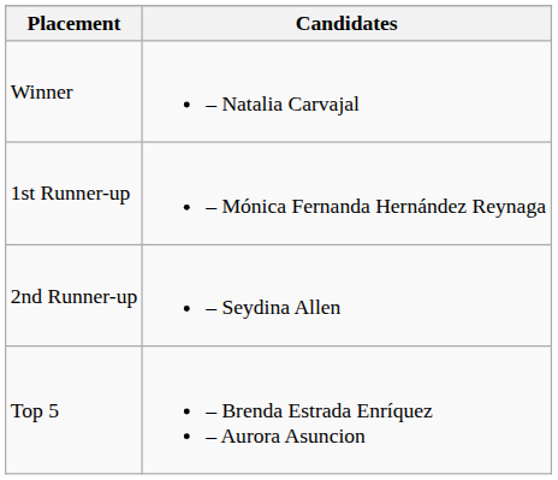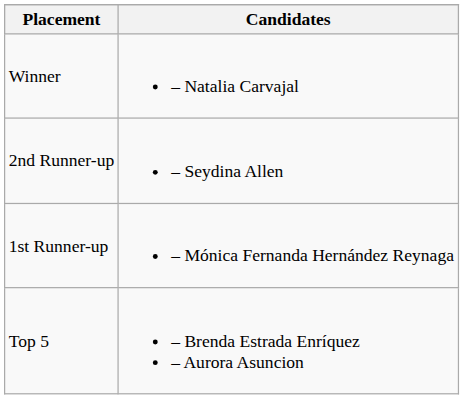 <table class="wikitable sortable" style="font-size: 90%;" border="2" cellpadding="4" background: #f9f9f9;>
 <tr align="center">
 </tr>
 <tr bgcolor="#CCCCCC" align="center">
 <th>Placement</th>
 <th>Candidates</th>
 </tr>
 <tr>
 <td>Winner</td>
 <td><br><ul><li> – Natalia Carvajal</li></ul></td>
 </tr>
 <tr>
+<td>2nd Runner-up</td>
+<td><br><ul><li> – Seydina Allen</li></ul></td>
+</tr>
+<tr>
 <td>1st Runner-up</td>
 <td><br><ul><li> – Mónica Fernanda Hernández Reynaga</li></ul></td>
-</tr>
-<tr>
-<td>2nd Runner-up</td>
-<td><br><ul><li> – Seydina Allen</li></ul></td>
 </tr>
 <tr>
 <td>Top 5</td>
 <td><br><ul><li> – Brenda Estrada Enríquez</li><li> – Aurora Asuncion</li></ul></td>
 </tr>
 </table>
